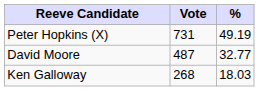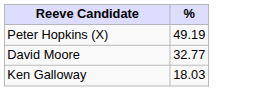 <table class="wikitable">
 <tr>
 <th style="background:#ddf; width:200px;">Reeve Candidate </th>
-<th style="background:#ddf; width:50px;">Vote</th>
 <th style="background:#ddf; width:30px;">%</th>
 </tr>
 <tr>
 <td>Peter Hopkins (X)</td>
-<td>731</td>
 <td>49.19</td>
 </tr>
 <tr>
 <td>David Moore</td>
-<td>487</td>
 <td>32.77</td>
 </tr>
 <tr>
 <td>Ken Galloway</td>
-<td>268</td>
 <td>18.03</td>
 </tr>
 </table>
